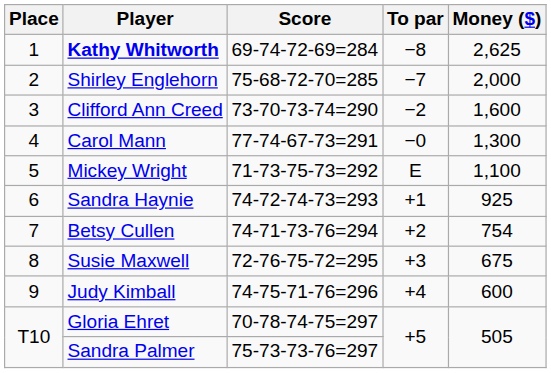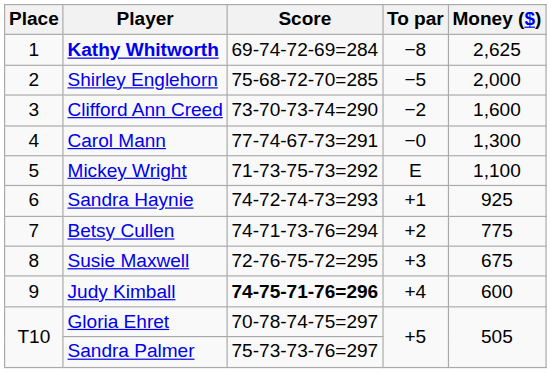 <table class="wikitable">
 <tr>
 <th>Place</th>
 <th>Player</th>
 <th>Score</th>
 <th>To par</th>
 <th>Money (<a href='#'>$</a>)</th>
 </tr>
 <tr>
 <td align=center>1</td>
 <td> <strong><a href='#'>Kathy Whitworth</a></strong></td>
 <td>69-74-72-69=284</td>
 <td align=center>−8</td>
 <td align=center>2,625</td>
 </tr>
 <tr>
 <td align=center>2</td>
 <td> <a href='#'>Shirley Englehorn</a></td>
 <td>75-68-72-70=285</td>
-<td align=center>−7</td>
+<td align=center>−5</td>
 <td align=center>2,000</td>
 </tr>
 <tr>
 <td align=center>3</td>
 <td> <a href='#'>Clifford Ann Creed</a></td>
 <td>73-70-73-74=290</td>
 <td align=center>−2</td>
 <td align=center>1,600</td>
 </tr>
 <tr>
 <td align=center>4</td>
 <td> <a href='#'>Carol Mann</a></td>
 <td>77-74-67-73=291</td>
 <td align=center>−0</td>
 <td align=center>1,300</td>
 </tr>
 <tr>
 <td align=center>5</td>
 <td> <a href='#'>Mickey Wright</a></td>
 <td>71-73-75-73=292</td>
 <td align=center>E</td>
 <td align=center>1,100</td>
 </tr>
 <tr>
 <td align=center>6</td>
 <td> <a href='#'>Sandra Haynie</a></td>
 <td>74-72-74-73=293</td>
 <td align=center>+1</td>
 <td align=center>925</td>
 </tr>
 <tr>
 <td align=center>7</td>
 <td> <a href='#'>Betsy Cullen</a></td>
 <td>74-71-73-76=294</td>
 <td align=center>+2</td>
-<td align=center>754</td>
+<td align=center>775</td>
 </tr>
 <tr>
 <td align=center>8</td>
 <td> <a href='#'>Susie Maxwell</a></td>
 <td>72-76-75-72=295</td>
 <td align=center>+3</td>
 <td align=center>675</td>
 </tr>
 <tr>
 <td align=center>9</td>
 <td> <a href='#'>Judy Kimball</a></td>
-<td>74-75-71-76=296</td>
+<td><strong>74-75-71-76=296</strong></td>
 <td align=center>+4</td>
 <td align=center>600</td>
 </tr>
 <tr>
 <td align=center rowspan=2>T10</td>
 <td> <a href='#'>Gloria Ehret</a></td>
 <td>70-78-74-75=297</td>
 <td align=center rowspan=2>+5</td>
 <td align=center rowspan=2>505</td>
 </tr>
 <tr>
 <td> <a href='#'>Sandra Palmer</a></td>
 <td>75-73-73-76=297</td>
 </tr>
 </table>
